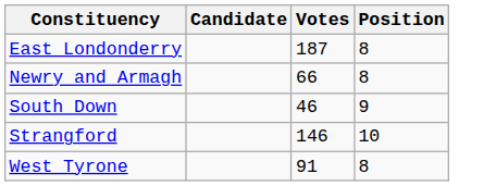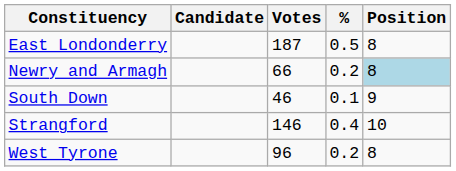 <table class="wikitable sortable">
 <tr>
 <th>Constituency</th>
 <th>Candidate</th>
 <th>Votes</th>
+<th>%</th>
 <th>Position</th>
 </tr>
 <tr>
 <td><a href='#'>East Londonderry</a></td>
 <td></td>
 <td>187</td>
+<td>0.5</td>
 <td>8</td>
 </tr>
 <tr>
 <td><a href='#'>Newry and Armagh</a></td>
 <td></td>
 <td>66</td>
-<td>8</td>
+<td>0.2</td>
+<td style="background: lightblue;">8</td>
 </tr>
 <tr>
 <td><a href='#'>South Down</a></td>
 <td></td>
 <td>46</td>
+<td>0.1</td>
 <td>9</td>
 </tr>
 <tr>
 <td><a href='#'>Strangford</a></td>
 <td></td>
 <td>146</td>
+<td>0.4</td>
 <td>10</td>
 </tr>
 <tr>
 <td><a href='#'>West Tyrone</a></td>
 <td></td>
-<td>91</td>
+<td>96</td>
+<td>0.2</td>
 <td>8</td>
 </tr>
 </table>
